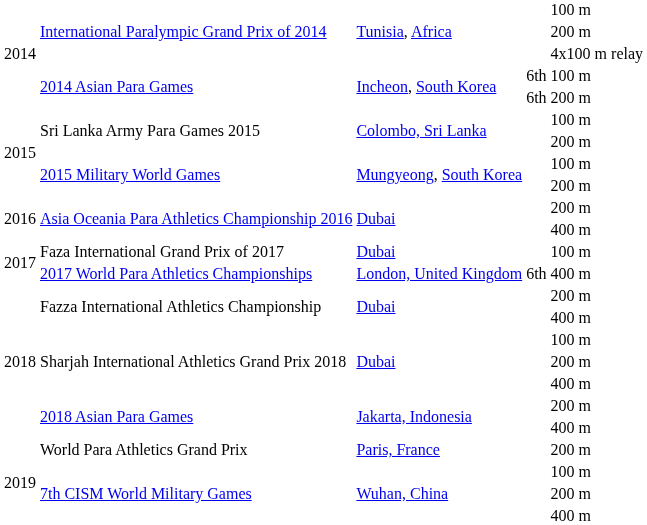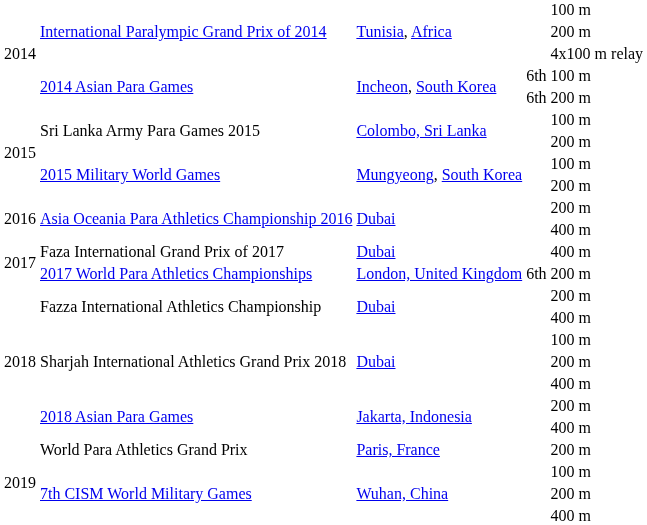 <table>
 <tr>
 <td rowspan=5>2014</td>
 <td rowspan=3><a href='#'>International Paralympic Grand Prix of 2014</a></td>
 <td rowspan=3><a href='#'>Tunisia</a>, <a href='#'>Africa</a></td>
 <td></td>
 <td>100 m</td>
 </tr>
 <tr>
 <td></td>
 <td>200 m</td>
 </tr>
 <tr>
 <td></td>
 <td>4x100 m relay</td>
 </tr>
 <tr>
 <td rowspan=2><a href='#'>2014 Asian Para Games</a></td>
 <td rowspan=2><a href='#'>Incheon</a>, <a href='#'>South Korea</a></td>
 <td>6th</td>
 <td>100 m</td>
 </tr>
 <tr>
 <td>6th</td>
 <td>200 m</td>
 </tr>
 <tr>
 <td rowspan=4>2015</td>
 <td rowspan=2>Sri Lanka Army Para Games 2015</td>
 <td rowspan=2><a href='#'>Colombo, Sri Lanka</a></td>
 <td></td>
 <td>100 m</td>
 </tr>
 <tr>
 <td></td>
 <td>200 m</td>
 </tr>
 <tr>
 <td rowspan=2><a href='#'>2015 Military World Games</a></td>
 <td rowspan=2><a href='#'>Mungyeong</a>, <a href='#'>South Korea</a></td>
 <td></td>
 <td>100 m</td>
 </tr>
 <tr>
 <td></td>
 <td>200 m</td>
 </tr>
 <tr>
 <td rowspan=2>2016</td>
 <td rowspan=2><a href='#'>Asia Oceania Para Athletics Championship 2016</a></td>
 <td rowspan=2><a href='#'>Dubai</a></td>
 <td></td>
 <td>200 m</td>
 </tr>
 <tr>
 <td></td>
 <td>400 m</td>
 </tr>
 <tr>
 <td rowspan=2>2017</td>
 <td>Faza International Grand Prix of 2017</td>
 <td><a href='#'>Dubai</a></td>
 <td></td>
-<td>100 m</td>
+<td>400 m</td>
 </tr>
 <tr>
 <td><a href='#'>2017 World Para Athletics Championships</a></td>
 <td><a href='#'>London, United Kingdom</a></td>
 <td>6th</td>
-<td>400 m</td>
+<td>200 m</td>
 </tr>
 <tr>
 <td rowspan=7>2018</td>
 <td rowspan=2>Fazza International Athletics Championship</td>
 <td rowspan=2><a href='#'>Dubai</a></td>
 <td></td>
 <td>200 m</td>
 </tr>
 <tr>
 <td></td>
 <td>400 m</td>
 </tr>
 <tr>
 <td rowspan=3>Sharjah International Athletics Grand Prix 2018</td>
 <td rowspan=3><a href='#'>Dubai</a></td>
 <td></td>
 <td>100 m</td>
 </tr>
 <tr>
 <td></td>
 <td>200 m</td>
 </tr>
 <tr>
 <td></td>
 <td>400 m</td>
 </tr>
 <tr>
 <td rowspan=2><a href='#'>2018 Asian Para Games</a></td>
 <td rowspan=2><a href='#'>Jakarta, Indonesia</a></td>
 <td></td>
 <td>200 m</td>
 </tr>
 <tr>
 <td></td>
 <td>400 m</td>
 </tr>
 <tr>
 <td rowspan=4>2019</td>
 <td>World Para Athletics Grand Prix</td>
 <td><a href='#'>Paris, France</a></td>
 <td></td>
 <td>200 m</td>
 </tr>
 <tr>
 <td rowspan=3><a href='#'>7th CISM World Military Games</a></td>
 <td rowspan=3><a href='#'>Wuhan, China</a></td>
 <td></td>
 <td>100 m</td>
 </tr>
 <tr>
 <td></td>
 <td>200 m</td>
 </tr>
 <tr>
 <td></td>
 <td>400 m</td>
 </tr>
 </table>
